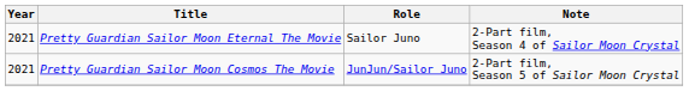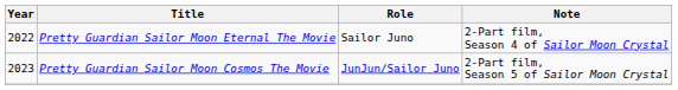 <table class="wikitable">
 <tr>
 <th>Year</th>
 <th>Title</th>
 <th>Role</th>
 <th>Note</th>
 </tr>
 <tr>
-<td>2021</td>
+<td>2022</td>
 <td><em><a href='#'>Pretty Guardian Sailor Moon Eternal The Movie</a></em></td>
 <td>Sailor Juno</td>
 <td>2-Part film,<br>Season 4 of <em><a href='#'>Sailor Moon Crystal</a></em> </td>
 </tr>
 <tr>
-<td>2021</td>
+<td>2023</td>
 <td><em><a href='#'>Pretty Guardian Sailor Moon Cosmos The Movie</a></em></td>
 <td><a href='#'>JunJun/Sailor Juno</a></td>
 <td>2-Part film,<br>Season 5 of <em>Sailor Moon Crystal</em> </td>
 </tr>
 <tr>
 </tr>
 </table>
